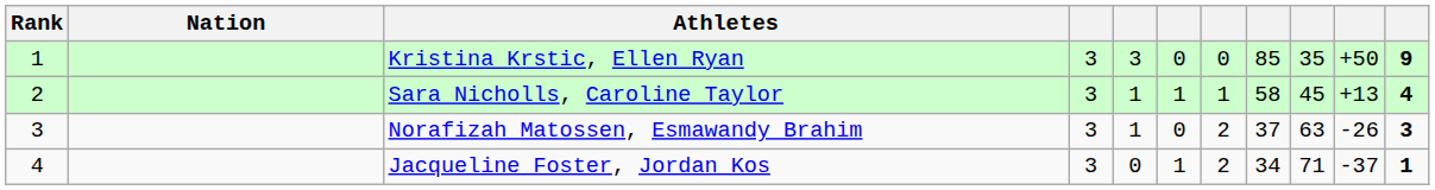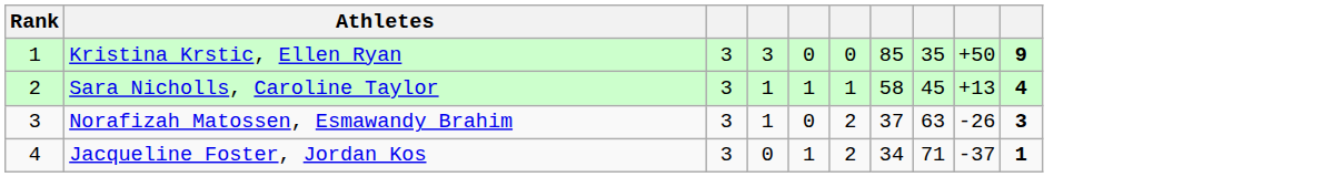 <table class=wikitable style="text-align:center">
 <tr>
 <th width=20>Rank</th>
-<th width=180>Nation</th>
 <th width=400>Athletes</th>
 <th width=20></th>
 <th width=20></th>
 <th width=20></th>
 <th width=20></th>
 <th width=20></th>
 <th width=20></th>
 <th width=20></th>
 <th width=20></th>
 </tr>
 <tr bgcolor="#ccffcc">
 <td>1</td>
-<td align=left></td>
 <td align=left><a href='#'>Kristina Krstic</a>, <a href='#'>Ellen Ryan</a></td>
 <td>3</td>
 <td>3</td>
 <td>0</td>
 <td>0</td>
 <td>85</td>
 <td>35</td>
 <td>+50</td>
 <td><strong>9</strong></td>
 </tr>
 <tr bgcolor="#ccffcc">
 <td>2</td>
-<td align=left></td>
 <td align=left><a href='#'>Sara Nicholls</a>, <a href='#'>Caroline Taylor</a></td>
 <td>3</td>
 <td>1</td>
 <td>1</td>
 <td>1</td>
 <td>58</td>
 <td>45</td>
 <td>+13</td>
 <td><strong>4</strong></td>
 </tr>
 <tr>
 <td>3</td>
-<td align=left></td>
 <td align=left><a href='#'>Norafizah Matossen</a>, <a href='#'>Esmawandy Brahim</a></td>
 <td>3</td>
 <td>1</td>
 <td>0</td>
 <td>2</td>
 <td>37</td>
 <td>63</td>
 <td>-26</td>
 <td><strong>3</strong></td>
 </tr>
 <tr>
 <td>4</td>
-<td align=left></td>
 <td align=left><a href='#'>Jacqueline Foster</a>, <a href='#'>Jordan Kos</a></td>
 <td>3</td>
 <td>0</td>
 <td>1</td>
 <td>2</td>
 <td>34</td>
 <td>71</td>
 <td>-37</td>
 <td><strong>1</strong></td>
 </tr>
 </table>
